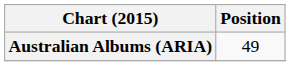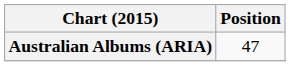 <table class="wikitable sortable plainrowheaders" style="text-align:center">
 <tr>
 <th scope="col">Chart (2015)</th>
 <th scope="col">Position</th>
 </tr>
 <tr>
 <th scope="row">Australian Albums (ARIA)</th>
-<td>49</td>
+<td>47</td>
 </tr>
 <tr>
 </tr>
 </table>
